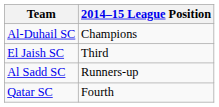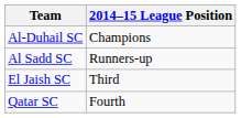 <table class="wikitable">
 <tr>
 <th>Team</th>
 <th><a href='#'>2014–15 League</a> Position</th>
 </tr>
 <tr>
 <td><a href='#'>Al-Duhail SC</a></td>
 <td>Champions</td>
 </tr>
 <tr>
+<td><a href='#'>Al Sadd SC</a></td>
+<td>Runners-up</td>
+</tr>
+<tr>
 <td><a href='#'>El Jaish SC</a></td>
 <td>Third</td>
-</tr>
-<tr>
-<td><a href='#'>Al Sadd SC</a></td>
-<td>Runners-up</td>
 </tr>
 <tr>
 <td><a href='#'>Qatar SC</a></td>
 <td>Fourth</td>
 </tr>
 </table>
